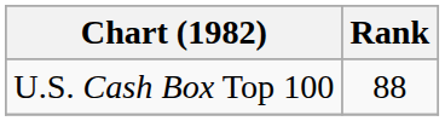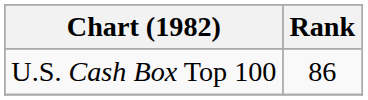 <table class="wikitable">
 <tr>
 <th>Chart (1982)</th>
 <th>Rank</th>
 </tr>
 <tr>
 <td>U.S. <em>Cash Box</em> Top 100</td>
-<td style="text-align:center;">88</td>
+<td style="text-align:center;">86</td>
 </tr>
 <tr>
 </tr>
 </table>
